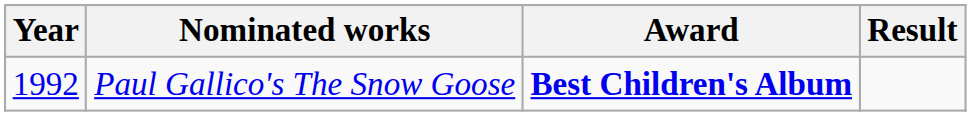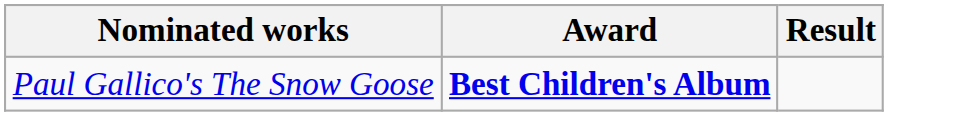 <table class="wikitable">
 <tr>
-<th>Year</th>
 <th>Nominated works</th>
 <th>Award</th>
 <th>Result</th>
 </tr>
 <tr>
-<td><a href='#'>1992</a></td>
 <td><em><a href='#'>Paul Gallico's The Snow Goose</a></em></td>
 <td><strong><a href='#'>Best Children's Album</a></strong></td>
 <td></td>
 </tr>
 </table>
